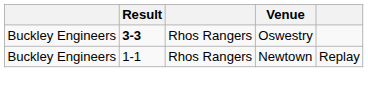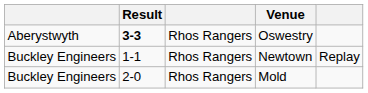 <table class="wikitable">
 <tr>
 <th></th>
 <th>Result</th>
 <th></th>
 <th>Venue</th>
 <th></th>
 </tr>
 <tr>
-<td>Buckley Engineers</td>
+<td>Aberystwyth</td>
 <td><strong>3-3</strong></td>
 <td>Rhos Rangers</td>
 <td>Oswestry</td>
 <td></td>
 </tr>
 <tr>
 <td>Buckley Engineers</td>
 <td>1-1</td>
 <td>Rhos Rangers</td>
 <td>Newtown</td>
 <td>Replay</td>
 </tr>
+<tr>
+<td>Buckley Engineers</td>
+<td>2-0</td>
+<td>Rhos Rangers</td>
+<td>Mold</td>
+<td></td>
+</tr>
 </table>
